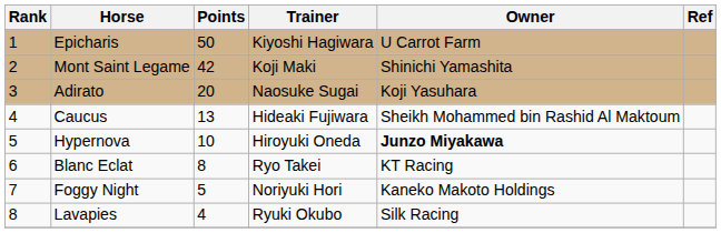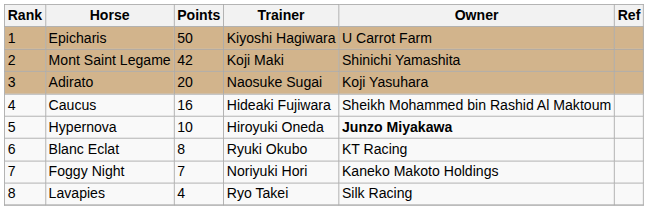 <table class="wikitable">
 <tr>
 <th>Rank</th>
 <th>Horse</th>
 <th>Points</th>
 <th>Trainer</th>
 <th>Owner</th>
 <th>Ref</th>
 </tr>
 <tr bgcolor="tan">
 <td>1</td>
 <td>Epicharis</td>
 <td>50</td>
 <td>Kiyoshi Hagiwara</td>
 <td>U Carrot Farm</td>
 <td></td>
 </tr>
 <tr bgcolor="tan">
 <td>2</td>
 <td>Mont Saint Legame</td>
 <td>42</td>
 <td>Koji Maki</td>
 <td>Shinichi Yamashita</td>
 <td></td>
 </tr>
 <tr bgcolor="tan">
 <td>3</td>
 <td>Adirato</td>
 <td>20</td>
 <td>Naosuke Sugai</td>
 <td>Koji Yasuhara</td>
 <td></td>
 </tr>
 <tr>
 <td>4</td>
 <td>Caucus</td>
-<td>13</td>
+<td>16</td>
 <td>Hideaki Fujiwara</td>
 <td>Sheikh Mohammed bin Rashid Al Maktoum</td>
 <td></td>
 </tr>
 <tr>
 <td>5</td>
 <td>Hypernova</td>
 <td>10</td>
 <td>Hiroyuki Oneda</td>
 <td><strong>Junzo Miyakawa</strong></td>
 <td></td>
 </tr>
 <tr>
 <td>6</td>
 <td>Blanc Eclat</td>
 <td>8</td>
-<td>Ryo Takei</td>
+<td>Ryuki Okubo</td>
 <td>KT Racing</td>
 <td></td>
 </tr>
 <tr>
 <td>7</td>
 <td>Foggy Night</td>
-<td>5</td>
+<td>7</td>
 <td>Noriyuki Hori</td>
 <td>Kaneko Makoto Holdings</td>
 <td></td>
 </tr>
 <tr>
 <td>8</td>
 <td>Lavapies</td>
 <td>4</td>
-<td>Ryuki Okubo</td>
+<td>Ryo Takei</td>
 <td>Silk Racing</td>
 <td></td>
 </tr>
 <tr>
 </tr>
 </table>
